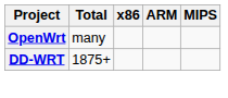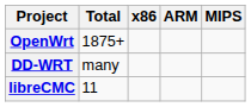 <table class="wikitable sortable">
 <tr>
 <th>Project</th>
 <th>Total</th>
 <th>x86</th>
 <th>ARM</th>
 <th>MIPS</th>
 </tr>
 <tr>
 <th><a href='#'>OpenWrt</a></th>
+<td>1875+</td>
+<td></td>
+<td></td>
+<td></td>
+</tr>
+<tr>
+<th><a href='#'>DD-WRT</a></th>
 <td>many </td>
 <td></td>
 <td></td>
 <td></td>
 </tr>
 <tr>
-<th><a href='#'>DD-WRT</a></th>
-<td>1875+</td>
+<th><a href='#'>libreCMC</a></th>
+<td>11 </td>
 <td></td>
 <td></td>
 <td></td>
 </tr>
 </table>
